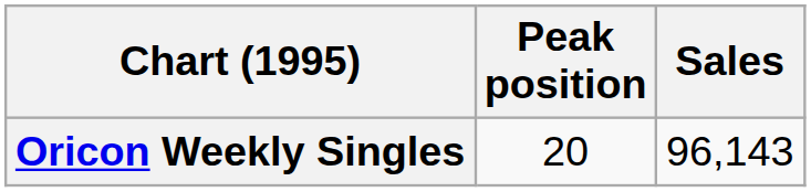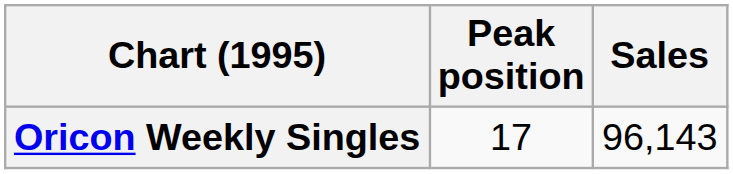 <table class="wikitable sortable plainrowheaders">
 <tr>
 <th scope="col">Chart (1995)</th>
 <th scope="col">Peak<br>position</th>
 <th scope="col">Sales</th>
 </tr>
 <tr>
 <th scope="row"><a href='#'>Oricon</a> Weekly Singles</th>
-<td align="center">20</td>
+<td align="center">17</td>
 <td align="center">96,143</td>
 </tr>
 </table>
